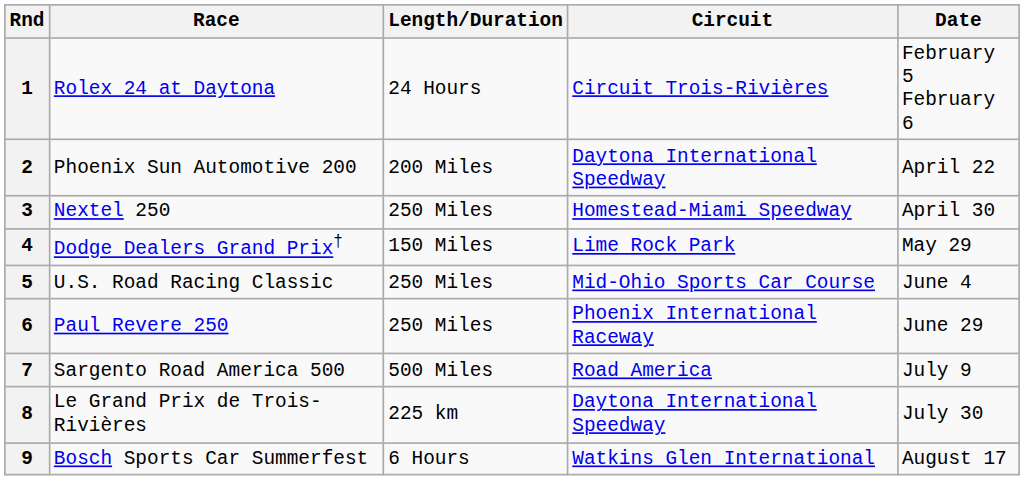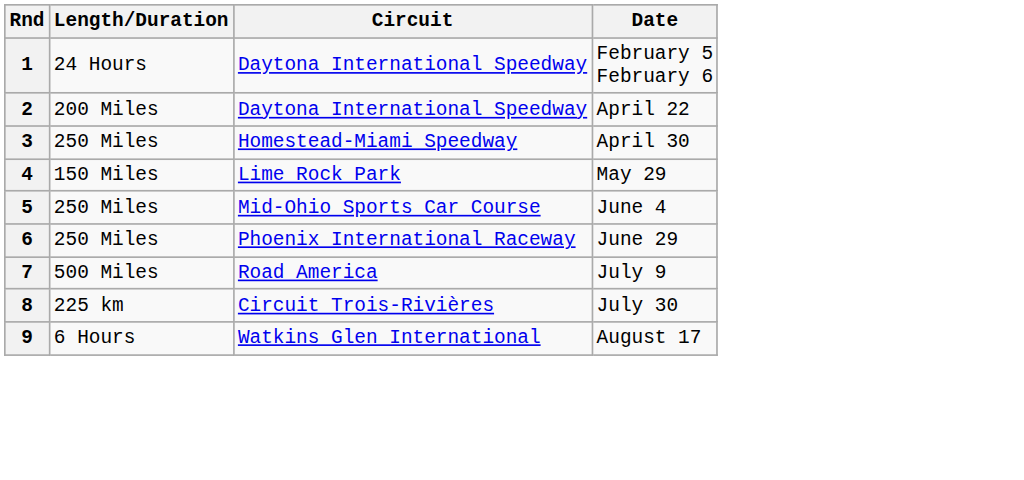 <table class="wikitable" style="font-size: 90%;">
 <tr>
 <th>Rnd</th>
-<th>Race</th>
 <th>Length/Duration</th>
 <th>Circuit</th>
 <th>Date</th>
 </tr>
 <tr>
 <th>1</th>
-<td><a href='#'>Rolex 24 at Daytona</a></td>
 <td>24 Hours</td>
-<td><a href='#'>Circuit Trois-Rivières</a></td>
+<td><a href='#'>Daytona International Speedway</a></td>
 <td>February 5<br>February 6</td>
 </tr>
 <tr>
 <th>2</th>
-<td>Phoenix Sun Automotive 200</td>
 <td>200 Miles</td>
 <td><a href='#'>Daytona International Speedway</a></td>
 <td>April 22</td>
 </tr>
 <tr>
 <th>3</th>
-<td><a href='#'>Nextel</a> 250</td>
 <td>250 Miles</td>
 <td><a href='#'>Homestead-Miami Speedway</a></td>
 <td>April 30</td>
 </tr>
 <tr>
 <th>4</th>
-<td><a href='#'>Dodge Dealers Grand Prix</a><sup>†</sup></td>
 <td>150 Miles</td>
 <td><a href='#'>Lime Rock Park</a></td>
 <td>May 29</td>
 </tr>
 <tr>
 <th>5</th>
-<td>U.S. Road Racing Classic</td>
 <td>250 Miles</td>
 <td><a href='#'>Mid-Ohio Sports Car Course</a></td>
 <td>June 4</td>
 </tr>
 <tr>
 <th>6</th>
-<td><a href='#'>Paul Revere 250</a></td>
 <td>250 Miles</td>
 <td><a href='#'>Phoenix International Raceway</a></td>
 <td>June 29</td>
 </tr>
 <tr>
 <th>7</th>
-<td>Sargento Road America 500</td>
 <td>500 Miles</td>
 <td><a href='#'>Road America</a></td>
 <td>July 9</td>
 </tr>
 <tr>
 <th>8</th>
-<td>Le Grand Prix de Trois-Rivières</td>
 <td>225 km</td>
-<td><a href='#'>Daytona International Speedway</a></td>
+<td><a href='#'>Circuit Trois-Rivières</a></td>
 <td>July 30</td>
 </tr>
 <tr>
 <th>9</th>
-<td><a href='#'>Bosch</a> Sports Car Summerfest</td>
 <td>6 Hours</td>
 <td><a href='#'>Watkins Glen International</a></td>
 <td>August 17</td>
 </tr>
 </table>
